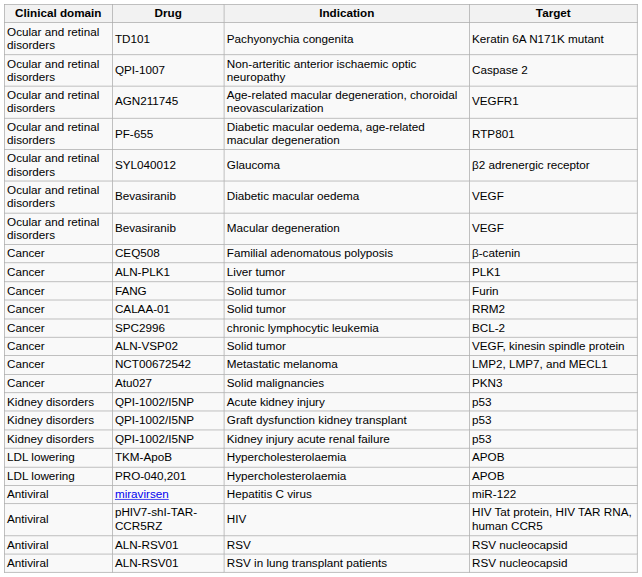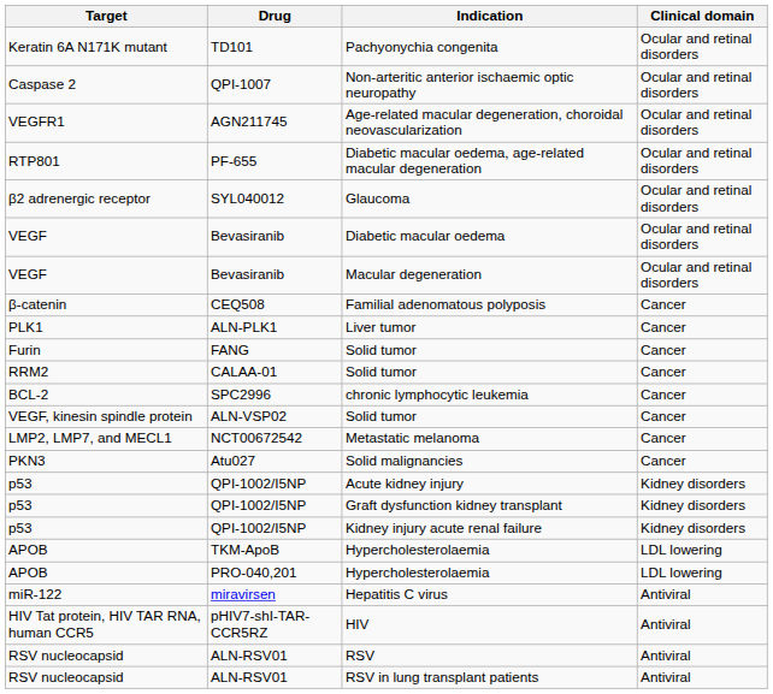 <table class="wikitable sortable">
 <tr>
-<th>Clinical domain</th>
+<th>Target</th>
 <th>Drug</th>
 <th>Indication</th>
-<th>Target</th>
+<th>Clinical domain</th>
 </tr>
 <tr>
-<td>Ocular and retinal disorders</td>
+<td>Keratin 6A N171K mutant</td>
 <td>TD101</td>
 <td>Pachyonychia congenita</td>
-<td>Keratin 6A N171K mutant</td>
+<td>Ocular and retinal disorders</td>
 </tr>
 <tr>
-<td>Ocular and retinal disorders</td>
+<td>Caspase 2</td>
 <td>QPI-1007</td>
 <td>Non-arteritic anterior ischaemic optic neuropathy</td>
-<td>Caspase 2</td>
+<td>Ocular and retinal disorders</td>
 </tr>
 <tr>
-<td>Ocular and retinal disorders</td>
+<td>VEGFR1</td>
 <td>AGN211745</td>
 <td>Age-related macular degeneration, choroidal neovascularization</td>
-<td>VEGFR1</td>
+<td>Ocular and retinal disorders</td>
 </tr>
 <tr>
-<td>Ocular and retinal disorders</td>
+<td>RTP801</td>
 <td>PF-655</td>
 <td>Diabetic macular oedema, age-related macular degeneration</td>
-<td>RTP801</td>
+<td>Ocular and retinal disorders</td>
 </tr>
 <tr>
-<td>Ocular and retinal disorders</td>
+<td>β2 adrenergic receptor</td>
 <td>SYL040012</td>
 <td>Glaucoma</td>
-<td>β2 adrenergic receptor</td>
+<td>Ocular and retinal disorders</td>
 </tr>
 <tr>
-<td>Ocular and retinal disorders</td>
+<td>VEGF</td>
 <td>Bevasiranib</td>
 <td>Diabetic macular oedema</td>
-<td>VEGF</td>
+<td>Ocular and retinal disorders</td>
 </tr>
 <tr>
-<td>Ocular and retinal disorders</td>
+<td>VEGF</td>
 <td>Bevasiranib</td>
 <td>Macular degeneration</td>
-<td>VEGF</td>
+<td>Ocular and retinal disorders</td>
 </tr>
 <tr>
-<td>Cancer</td>
+<td>β-catenin</td>
 <td>CEQ508</td>
 <td>Familial adenomatous polyposis</td>
-<td>β-catenin</td>
+<td>Cancer</td>
 </tr>
 <tr>
-<td>Cancer</td>
+<td>PLK1</td>
 <td>ALN-PLK1</td>
 <td>Liver tumor</td>
-<td>PLK1</td>
+<td>Cancer</td>
 </tr>
 <tr>
-<td>Cancer</td>
+<td>Furin</td>
 <td>FANG</td>
 <td>Solid tumor</td>
-<td>Furin</td>
+<td>Cancer</td>
 </tr>
 <tr>
-<td>Cancer</td>
+<td>RRM2</td>
 <td>CALAA-01</td>
 <td>Solid tumor</td>
-<td>RRM2</td>
+<td>Cancer</td>
 </tr>
 <tr>
-<td>Cancer</td>
+<td>BCL-2</td>
 <td>SPC2996</td>
 <td>chronic lymphocytic leukemia</td>
-<td>BCL-2</td>
+<td>Cancer</td>
 </tr>
 <tr>
-<td>Cancer</td>
+<td>VEGF, kinesin spindle protein</td>
 <td>ALN-VSP02</td>
 <td>Solid tumor</td>
-<td>VEGF, kinesin spindle protein</td>
+<td>Cancer</td>
 </tr>
 <tr>
-<td>Cancer</td>
+<td>LMP2, LMP7, and MECL1</td>
 <td>NCT00672542</td>
 <td>Metastatic melanoma</td>
-<td>LMP2, LMP7, and MECL1</td>
+<td>Cancer</td>
 </tr>
 <tr>
-<td>Cancer</td>
+<td>PKN3</td>
 <td>Atu027</td>
 <td>Solid malignancies</td>
-<td>PKN3</td>
+<td>Cancer</td>
 </tr>
 <tr>
-<td>Kidney disorders</td>
+<td>p53</td>
 <td>QPI-1002/I5NP</td>
 <td>Acute kidney injury</td>
-<td>p53</td>
+<td>Kidney disorders</td>
 </tr>
 <tr>
-<td>Kidney disorders</td>
+<td>p53</td>
 <td>QPI-1002/I5NP</td>
 <td>Graft dysfunction kidney transplant</td>
-<td>p53</td>
+<td>Kidney disorders</td>
 </tr>
 <tr>
-<td>Kidney disorders</td>
+<td>p53</td>
 <td>QPI-1002/I5NP</td>
 <td>Kidney injury acute renal failure</td>
-<td>p53</td>
+<td>Kidney disorders</td>
 </tr>
 <tr>
-<td>LDL lowering</td>
+<td>APOB</td>
 <td>TKM-ApoB</td>
 <td>Hypercholesterolaemia</td>
-<td>APOB</td>
+<td>LDL lowering</td>
 </tr>
 <tr>
-<td>LDL lowering</td>
+<td>APOB</td>
 <td>PRO-040,201</td>
 <td>Hypercholesterolaemia</td>
-<td>APOB</td>
+<td>LDL lowering</td>
 </tr>
 <tr>
-<td>Antiviral</td>
+<td>miR-122</td>
 <td><a href='#'>miravirsen</a></td>
 <td>Hepatitis C virus</td>
-<td>miR-122</td>
+<td>Antiviral</td>
 </tr>
 <tr>
-<td>Antiviral</td>
+<td>HIV Tat protein, HIV TAR RNA, human CCR5</td>
 <td>pHIV7-shI-TAR-CCR5RZ</td>
 <td>HIV</td>
-<td>HIV Tat protein, HIV TAR RNA, human CCR5</td>
+<td>Antiviral</td>
 </tr>
 <tr>
-<td>Antiviral</td>
+<td>RSV nucleocapsid</td>
 <td>ALN-RSV01</td>
 <td>RSV</td>
-<td>RSV nucleocapsid</td>
+<td>Antiviral</td>
 </tr>
 <tr>
-<td>Antiviral</td>
+<td>RSV nucleocapsid</td>
 <td>ALN-RSV01</td>
 <td>RSV in lung transplant patients</td>
-<td>RSV nucleocapsid</td>
+<td>Antiviral</td>
 </tr>
 </table>
